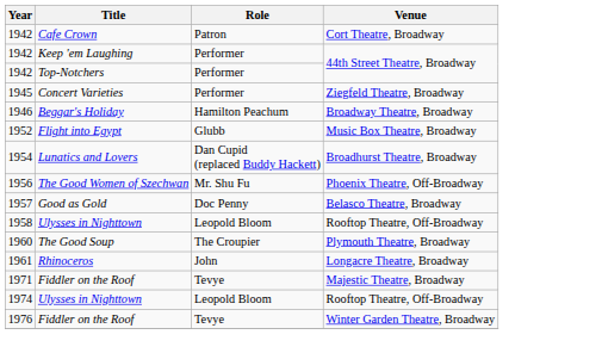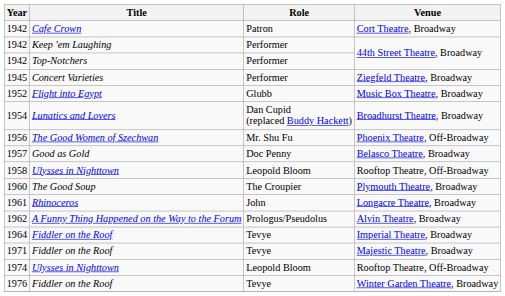 <table class="wikitable sortable">
 <tr>
 <th>Year</th>
 <th>Title</th>
 <th>Role</th>
 <th class="unsortable">Venue</th>
 </tr>
 <tr>
 <td>1942</td>
 <td><em><a href='#'>Cafe Crown</a></em></td>
 <td>Patron</td>
 <td><a href='#'>Cort Theatre</a>, Broadway</td>
 </tr>
 <tr>
 <td>1942</td>
 <td><em>Keep 'em Laughing</em></td>
 <td>Performer</td>
 <td rowspan=2><a href='#'>44th Street Theatre</a>, Broadway</td>
 </tr>
 <tr>
 <td>1942</td>
 <td><em>Top-Notchers</em></td>
 <td>Performer</td>
 </tr>
 <tr>
 <td>1945</td>
 <td><em>Concert Varieties</em></td>
 <td>Performer</td>
 <td><a href='#'>Ziegfeld Theatre</a>, Broadway</td>
-</tr>
-<tr>
-<td>1946</td>
-<td><em><a href='#'>Beggar's Holiday</a></em></td>
-<td>Hamilton Peachum</td>
-<td><a href='#'>Broadway Theatre</a>, Broadway</td>
 </tr>
 <tr>
 <td>1952</td>
 <td><em><a href='#'>Flight into Egypt</a></em></td>
 <td>Glubb</td>
 <td><a href='#'>Music Box Theatre</a>, Broadway</td>
 </tr>
 <tr>
 <td>1954</td>
 <td><em><a href='#'>Lunatics and Lovers</a></em></td>
 <td>Dan Cupid <br> (replaced <a href='#'>Buddy Hackett</a>)</td>
 <td><a href='#'>Broadhurst Theatre</a>, Broadway</td>
 </tr>
 <tr>
 <td>1956</td>
 <td><em><a href='#'>The Good Women of Szechwan</a></em></td>
 <td>Mr. Shu Fu</td>
 <td><a href='#'>Phoenix Theatre</a>, Off-Broadway</td>
 </tr>
 <tr>
 <td>1957</td>
 <td><em>Good as Gold</em></td>
 <td>Doc Penny</td>
 <td><a href='#'>Belasco Theatre</a>, Broadway</td>
 </tr>
 <tr>
 <td>1958</td>
 <td><em><a href='#'>Ulysses in Nighttown</a></em></td>
 <td>Leopold Bloom</td>
 <td>Rooftop Theatre, Off-Broadway</td>
 </tr>
 <tr>
 <td>1960</td>
 <td><em>The Good Soup</em></td>
 <td>The Croupier</td>
 <td><a href='#'>Plymouth Theatre</a>, Broadway</td>
 </tr>
 <tr>
 <td>1961</td>
 <td><em><a href='#'>Rhinoceros</a></em></td>
 <td>John</td>
 <td><a href='#'>Longacre Theatre</a>, Broadway</td>
 </tr>
 <tr>
+<td>1962</td>
+<td><em><a href='#'>A Funny Thing Happened on the Way to the Forum</a></em></td>
+<td>Prologus/Pseudolus</td>
+<td><a href='#'>Alvin Theatre</a>, Broadway</td>
+</tr>
+<tr>
+<td>1964</td>
+<td><em><a href='#'>Fiddler on the Roof</a></em></td>
+<td>Tevye</td>
+<td><a href='#'>Imperial Theatre</a>, Broadway</td>
+</tr>
+<tr>
 <td>1971</td>
 <td><em>Fiddler on the Roof</em></td>
 <td>Tevye</td>
 <td><a href='#'>Majestic Theatre</a>, Broadway</td>
 </tr>
 <tr>
 <td>1974</td>
 <td><em><a href='#'>Ulysses in Nighttown</a></em></td>
 <td>Leopold Bloom</td>
 <td>Rooftop Theatre, Off-Broadway</td>
 </tr>
 <tr>
 <td>1976</td>
 <td><em>Fiddler on the Roof</em></td>
 <td>Tevye</td>
 <td><a href='#'>Winter Garden Theatre</a>, Broadway</td>
 </tr>
 <tr>
 </tr>
 </table>
